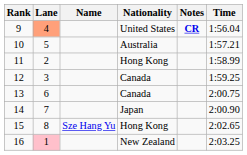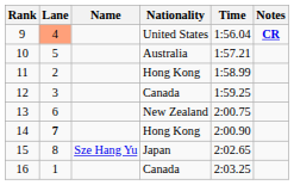 <table class="wikitable sortable" style="text-align:center">
 <tr>
 <th>Rank</th>
 <th>Lane</th>
 <th>Name</th>
 <th>Nationality</th>
+<th>Time</th>
 <th>Notes</th>
-<th>Time</th>
 </tr>
 <tr>
 <td>9</td>
 <td style="background: lightsalmon;">4</td>
 <td align=left></td>
 <td align=left> United States</td>
+<td>1:56.04</td>
 <td><strong><a href='#'>CR</a></strong></td>
-<td>1:56.04</td>
 </tr>
 <tr>
 <td>10</td>
 <td>5</td>
 <td align=left></td>
 <td align=left> Australia</td>
+<td>1:57.21</td>
 <td></td>
-<td>1:57.21</td>
 </tr>
 <tr>
 <td>11</td>
 <td>2</td>
 <td align=left></td>
 <td align=left> Hong Kong</td>
+<td>1:58.99</td>
 <td></td>
-<td>1:58.99</td>
 </tr>
 <tr>
 <td>12</td>
 <td>3</td>
 <td align=left></td>
 <td align=left> Canada</td>
+<td>1:59.25</td>
 <td></td>
-<td>1:59.25</td>
 </tr>
 <tr>
 <td>13</td>
 <td>6</td>
 <td align=left></td>
-<td align=left> Canada</td>
+<td align=left> New Zealand</td>
+<td>2:00.75</td>
 <td></td>
-<td>2:00.75</td>
 </tr>
 <tr>
 <td>14</td>
-<td>7</td>
+<td><strong>7</strong></td>
 <td align=left></td>
-<td align=left> Japan</td>
+<td align=left> Hong Kong</td>
+<td>2:00.90</td>
 <td></td>
-<td>2:00.90</td>
 </tr>
 <tr>
 <td>15</td>
 <td>8</td>
 <td align=left><a href='#'>Sze Hang Yu</a></td>
-<td align=left> Hong Kong</td>
+<td align=left> Japan</td>
+<td>2:02.65</td>
 <td></td>
-<td>2:02.65</td>
 </tr>
 <tr>
 <td>16</td>
-<td style="background: pink;">1</td>
+<td>1</td>
 <td align=left></td>
-<td align=left> New Zealand</td>
+<td align=left> Canada</td>
+<td>2:03.25</td>
 <td></td>
-<td>2:03.25</td>
 </tr>
 </table>
